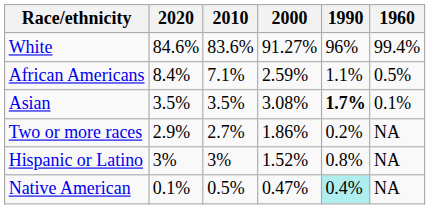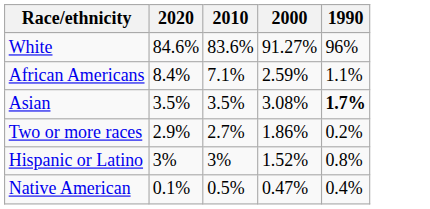 <table class="wikitable">
 <tr>
 <th>Race/ethnicity</th>
 <th>2020</th>
 <th>2010</th>
 <th>2000</th>
 <th>1990</th>
-<th>1960</th>
 </tr>
 <tr>
 <td><a href='#'>White</a></td>
 <td>84.6%</td>
 <td>83.6%</td>
 <td>91.27%</td>
 <td>96%</td>
-<td>99.4%</td>
 </tr>
 <tr>
 <td><a href='#'>African Americans</a></td>
 <td>8.4%</td>
 <td>7.1%</td>
 <td>2.59%</td>
 <td>1.1%</td>
-<td>0.5%</td>
 </tr>
 <tr>
 <td><a href='#'>Asian</a></td>
 <td>3.5%</td>
 <td>3.5%</td>
 <td>3.08%</td>
 <td><strong>1.7%</strong></td>
-<td>0.1%</td>
 </tr>
 <tr>
 <td><a href='#'>Two or more races</a></td>
 <td>2.9%</td>
 <td>2.7%</td>
 <td>1.86%</td>
 <td>0.2%</td>
-<td>NA</td>
 </tr>
 <tr>
 <td><a href='#'>Hispanic or Latino</a></td>
 <td>3%</td>
 <td>3%</td>
 <td>1.52%</td>
 <td>0.8%</td>
-<td>NA</td>
 </tr>
 <tr>
 <td><a href='#'>Native American</a></td>
 <td>0.1%</td>
 <td>0.5%</td>
 <td>0.47%</td>
-<td style="background: paleturquoise;">0.4%</td>
-<td>NA</td>
+<td>0.4%</td>
 </tr>
 </table>
